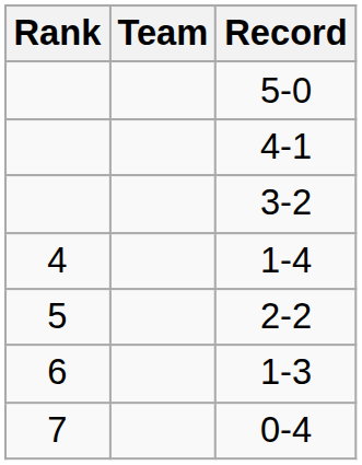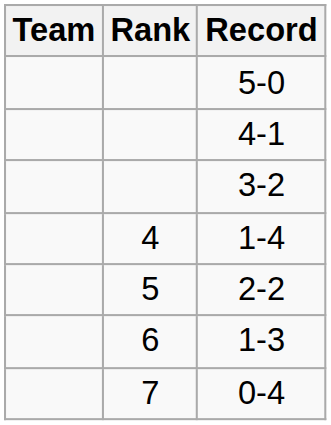 <table class=wikitable style="text-align:center;">
 <tr>
+<th>Team</th>
 <th>Rank</th>
-<th>Team</th>
 <th>Record</th>
 </tr>
 <tr>
+<td align=left></td>
 <td></td>
-<td align=left></td>
 <td>5-0</td>
 </tr>
 <tr>
+<td align=left></td>
 <td></td>
-<td align=left></td>
 <td>4-1</td>
 </tr>
 <tr>
+<td align=left></td>
 <td></td>
-<td align=left></td>
 <td>3-2</td>
 </tr>
 <tr>
+<td align=left></td>
 <td>4</td>
-<td align=left></td>
 <td>1-4</td>
 </tr>
 <tr>
+<td align=left></td>
 <td>5</td>
-<td align=left></td>
 <td>2-2</td>
 </tr>
 <tr>
+<td align=left></td>
 <td>6</td>
-<td align=left></td>
 <td>1-3</td>
 </tr>
 <tr>
+<td align=left></td>
 <td>7</td>
-<td align=left></td>
 <td>0-4</td>
 </tr>
 </table>
